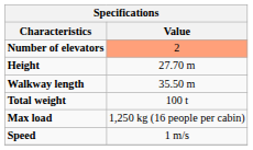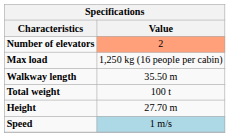 <table class="wikitable">
 <tr>
 <th colspan="2">Specifications</th>
 </tr>
 <tr>
 <th>Characteristics</th>
 <th>Value</th>
 </tr>
 <tr>
 <td><strong>Number of elevators</strong></td>
 <td align="center" style="background: lightsalmon;">2</td>
 </tr>
 <tr>
-<td><strong>Height</strong></td>
-<td align="center">27.70 m</td>
+<td><strong>Max load</strong></td>
+<td align="center">1,250 kg (16 people per cabin)</td>
 </tr>
 <tr>
 <td><strong>Walkway length</strong></td>
 <td align="center">35.50 m</td>
 </tr>
 <tr>
 <td><strong>Total weight</strong></td>
 <td align="center">100 t</td>
 </tr>
 <tr>
-<td><strong>Max load</strong></td>
-<td align="center">1,250 kg (16 people per cabin)</td>
+<td><strong>Height</strong></td>
+<td align="center">27.70 m</td>
 </tr>
 <tr>
 <td><strong>Speed</strong></td>
-<td align="center">1 m/s</td>
+<td align="center" style="background: lightblue;">1 m/s</td>
 </tr>
 <tr>
 </tr>
 </table>
